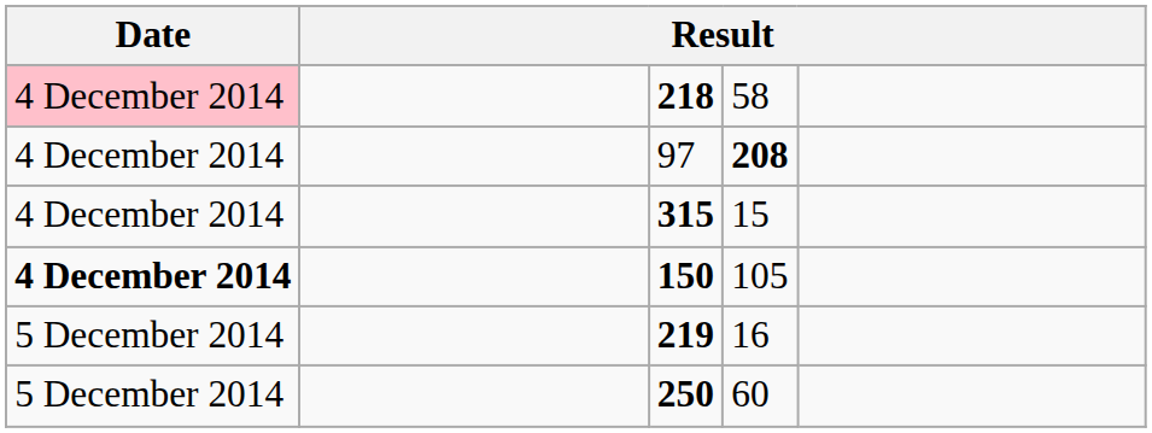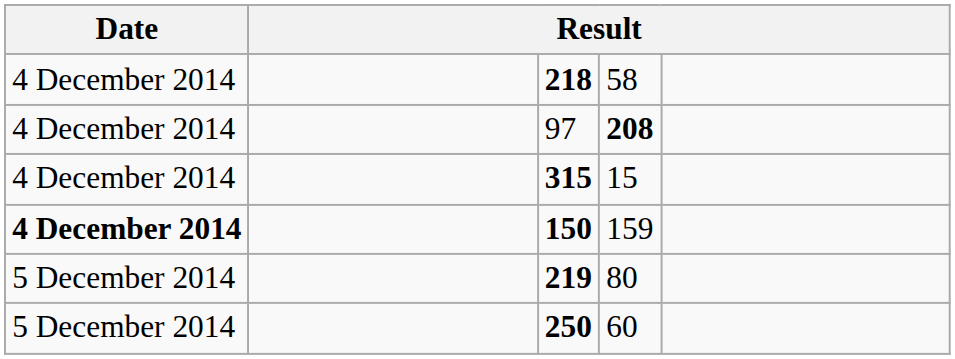 <table class="wikitable">
 <tr>
 <th>Date</th>
 <th colspan=4>Result</th>
 </tr>
 <tr>
-<td style="background: pink;">4 December 2014</td>
+<td>4 December 2014</td>
 <td width=140px><strong></strong></td>
 <td style="text-align:left;"><strong>218</strong></td>
 <td>58</td>
 <td width=140px style="text-align:left;"></td>
 </tr>
 <tr>
 <td>4 December 2014</td>
 <td width=140px></td>
 <td style="text-align:left;">97</td>
 <td><strong>208</strong></td>
 <td width=140px style="text-align:left;"><strong></strong></td>
 </tr>
 <tr>
 <td>4 December 2014</td>
 <td width=140px><strong></strong></td>
 <td style="text-align:left;"><strong>315</strong></td>
 <td>15</td>
 <td width=140px style="text-align:left;"></td>
 </tr>
 <tr>
 <td><strong>4 December 2014</strong></td>
 <td width=140px><strong></strong></td>
 <td style="text-align:left;"><strong>150</strong></td>
-<td>105</td>
+<td>159</td>
 <td width=140px style="text-align:left;"></td>
 </tr>
 <tr>
 <td>5 December 2014</td>
 <td width=140px><strong></strong></td>
 <td style="text-align:left;"><strong>219</strong></td>
-<td>16</td>
+<td>80</td>
 <td width=140px style="text-align:left;"></td>
 </tr>
 <tr>
 <td>5 December 2014</td>
 <td width=140px><strong></strong></td>
 <td style="text-align:left;"><strong>250</strong></td>
 <td>60</td>
 <td width=140px style="text-align:left;"></td>
 </tr>
 </table>
